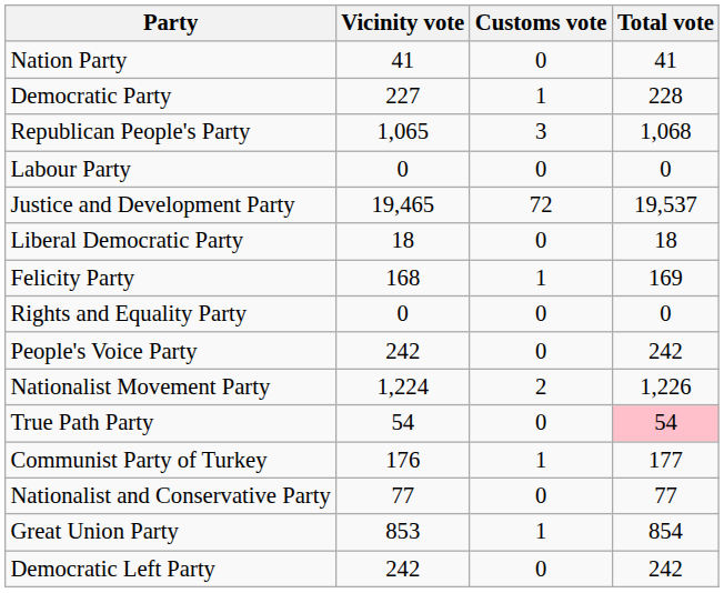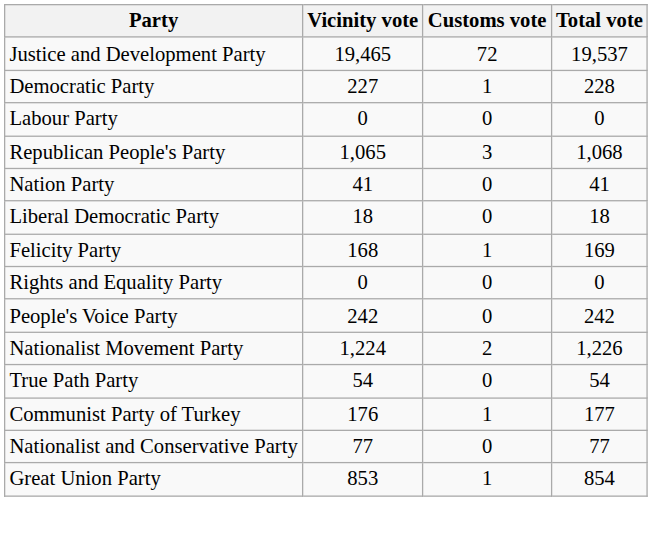 <table class="wikitable sortable">
 <tr>
 <th style="text-align:center;">Party</th>
 <th style="text-align:center;">Vicinity vote</th>
 <th style="text-align:center;">Customs vote</th>
 <th style="text-align:center;">Total vote</th>
 </tr>
 <tr>
-<td>Nation Party</td>
-<td style="text-align:center;">41</td>
-<td style="text-align:center;">0</td>
-<td style="text-align:center;">41</td>
+<td>Justice and Development Party</td>
+<td style="text-align:center;">19,465</td>
+<td style="text-align:center;">72</td>
+<td style="text-align:center;">19,537</td>
 </tr>
 <tr>
 <td>Democratic Party</td>
 <td style="text-align:center;">227</td>
 <td style="text-align:center;">1</td>
 <td style="text-align:center;">228</td>
 </tr>
 <tr>
+<td>Labour Party</td>
+<td style="text-align:center;">0</td>
+<td style="text-align:center;">0</td>
+<td style="text-align:center;">0</td>
+</tr>
+<tr>
 <td>Republican People's Party</td>
 <td style="text-align:center;">1,065</td>
 <td style="text-align:center;">3</td>
 <td style="text-align:center;">1,068</td>
 </tr>
 <tr>
-<td>Labour Party</td>
+<td>Nation Party</td>
+<td style="text-align:center;">41</td>
 <td style="text-align:center;">0</td>
-<td style="text-align:center;">0</td>
-<td style="text-align:center;">0</td>
-</tr>
-<tr>
-<td>Justice and Development Party</td>
-<td style="text-align:center;">19,465</td>
-<td style="text-align:center;">72</td>
-<td style="text-align:center;">19,537</td>
+<td style="text-align:center;">41</td>
 </tr>
 <tr>
 <td>Liberal Democratic Party</td>
 <td style="text-align:center;">18</td>
 <td style="text-align:center;">0</td>
 <td style="text-align:center;">18</td>
 </tr>
 <tr>
 <td>Felicity Party</td>
 <td style="text-align:center;">168</td>
 <td style="text-align:center;">1</td>
 <td style="text-align:center;">169</td>
 </tr>
 <tr>
 <td>Rights and Equality Party</td>
 <td style="text-align:center;">0</td>
 <td style="text-align:center;">0</td>
 <td style="text-align:center;">0</td>
 </tr>
 <tr>
 <td>People's Voice Party</td>
 <td style="text-align:center;">242</td>
 <td style="text-align:center;">0</td>
 <td style="text-align:center;">242</td>
 </tr>
 <tr>
 <td>Nationalist Movement Party</td>
 <td style="text-align:center;">1,224</td>
 <td style="text-align:center;">2</td>
 <td style="text-align:center;">1,226</td>
 </tr>
 <tr>
 <td>True Path Party</td>
 <td style="text-align:center;">54</td>
 <td style="text-align:center;">0</td>
-<td style="background: pink; text-align:center;">54</td>
+<td style="text-align:center;">54</td>
 </tr>
 <tr>
 <td>Communist Party of Turkey</td>
 <td style="text-align:center;">176</td>
 <td style="text-align:center;">1</td>
 <td style="text-align:center;">177</td>
 </tr>
 <tr>
 <td>Nationalist and Conservative Party</td>
 <td style="text-align:center;">77</td>
 <td style="text-align:center;">0</td>
 <td style="text-align:center;">77</td>
 </tr>
 <tr>
 <td>Great Union Party</td>
 <td style="text-align:center;">853</td>
 <td style="text-align:center;">1</td>
 <td style="text-align:center;">854</td>
 </tr>
-<tr>
-<td>Democratic Left Party</td>
-<td style="text-align:center;">242</td>
-<td style="text-align:center;">0</td>
-<td style="text-align:center;">242</td>
-</tr>
 </table>
